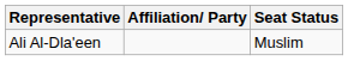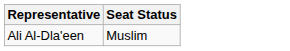 <table class="wikitable">
 <tr>
 <th>Representative</th>
-<th>Affiliation/ Party</th>
 <th>Seat Status</th>
 </tr>
 <tr>
 <td>Ali Al-Dla'een</td>
-<td></td>
 <td>Muslim</td>
 </tr>
 </table>
